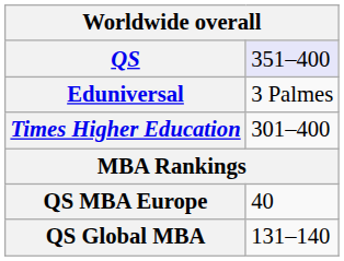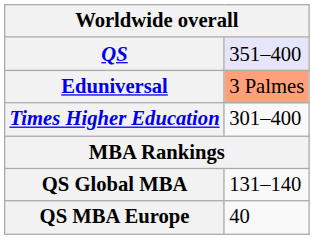 <table class="wikitable sortable">
 <tr>
 <th colspan="2">Worldwide overall</th>
 </tr>
 <tr>
 <th><em><a href='#'>QS</a></em></th>
 <td style="background: lavender;">351–400</td>
 </tr>
 <tr>
 <th><a href='#'>Eduniversal</a></th>
-<td>3 Palmes</td>
+<td style="background: lightsalmon;">3 Palmes</td>
 </tr>
 <tr>
 <th><em><a href='#'>Times Higher Education</a></em></th>
 <td>301–400</td>
 </tr>
 <tr>
 <th colspan="2">MBA Rankings</th>
 </tr>
 <tr>
+<th>QS Global MBA</th>
+<td>131–140</td>
+</tr>
+<tr>
 <th>QS MBA Europe</th>
 <td>40</td>
 </tr>
-<tr>
-<th>QS Global MBA</th>
-<td>131–140</td>
-</tr>
 </table>
